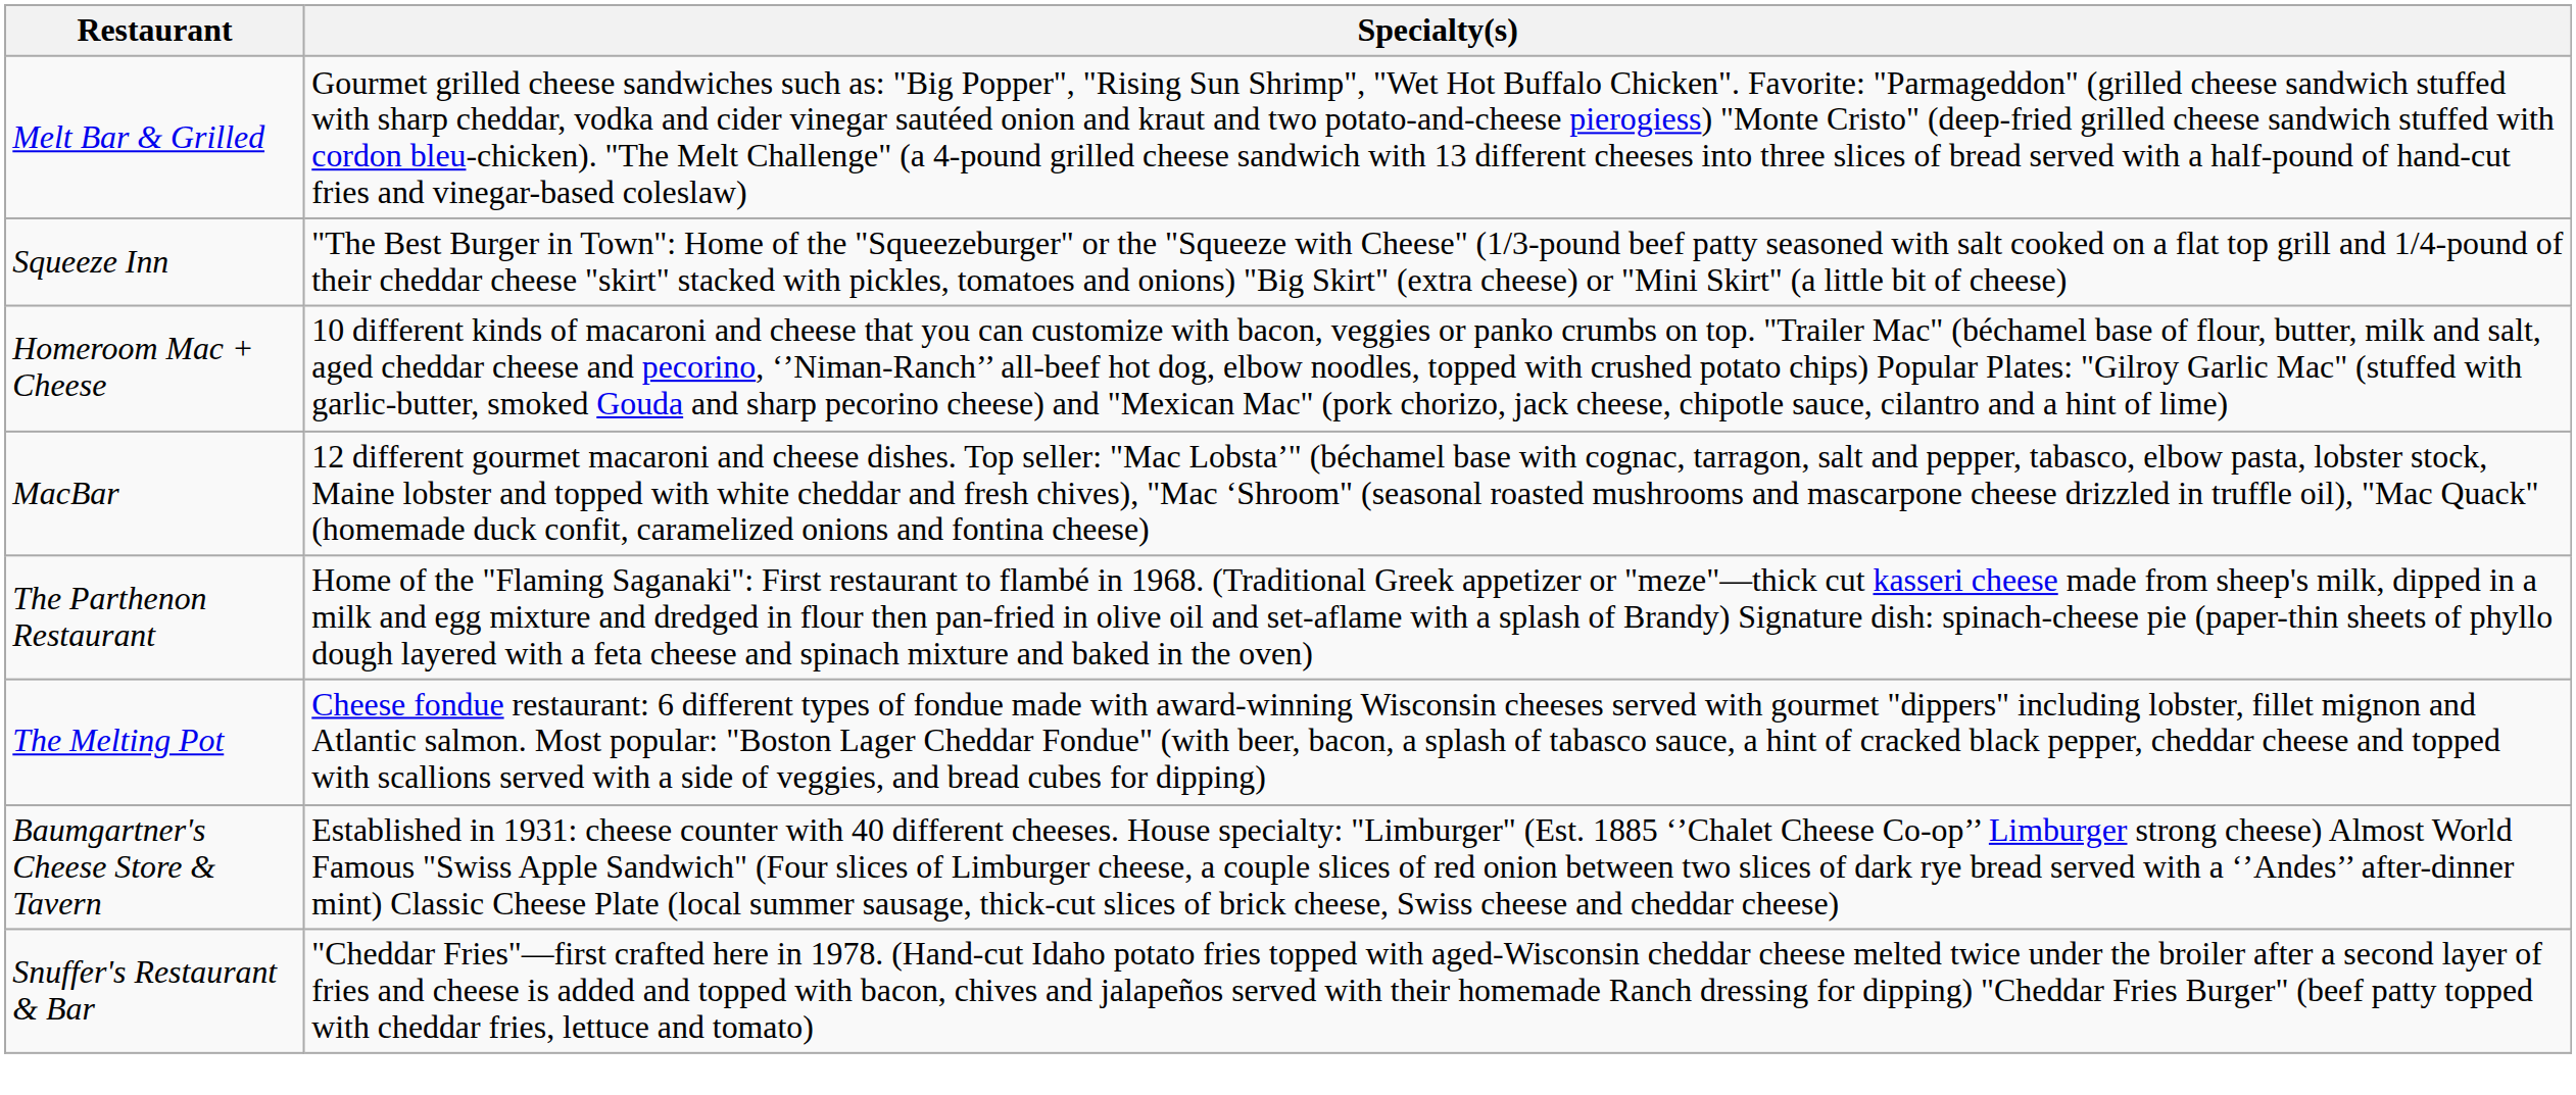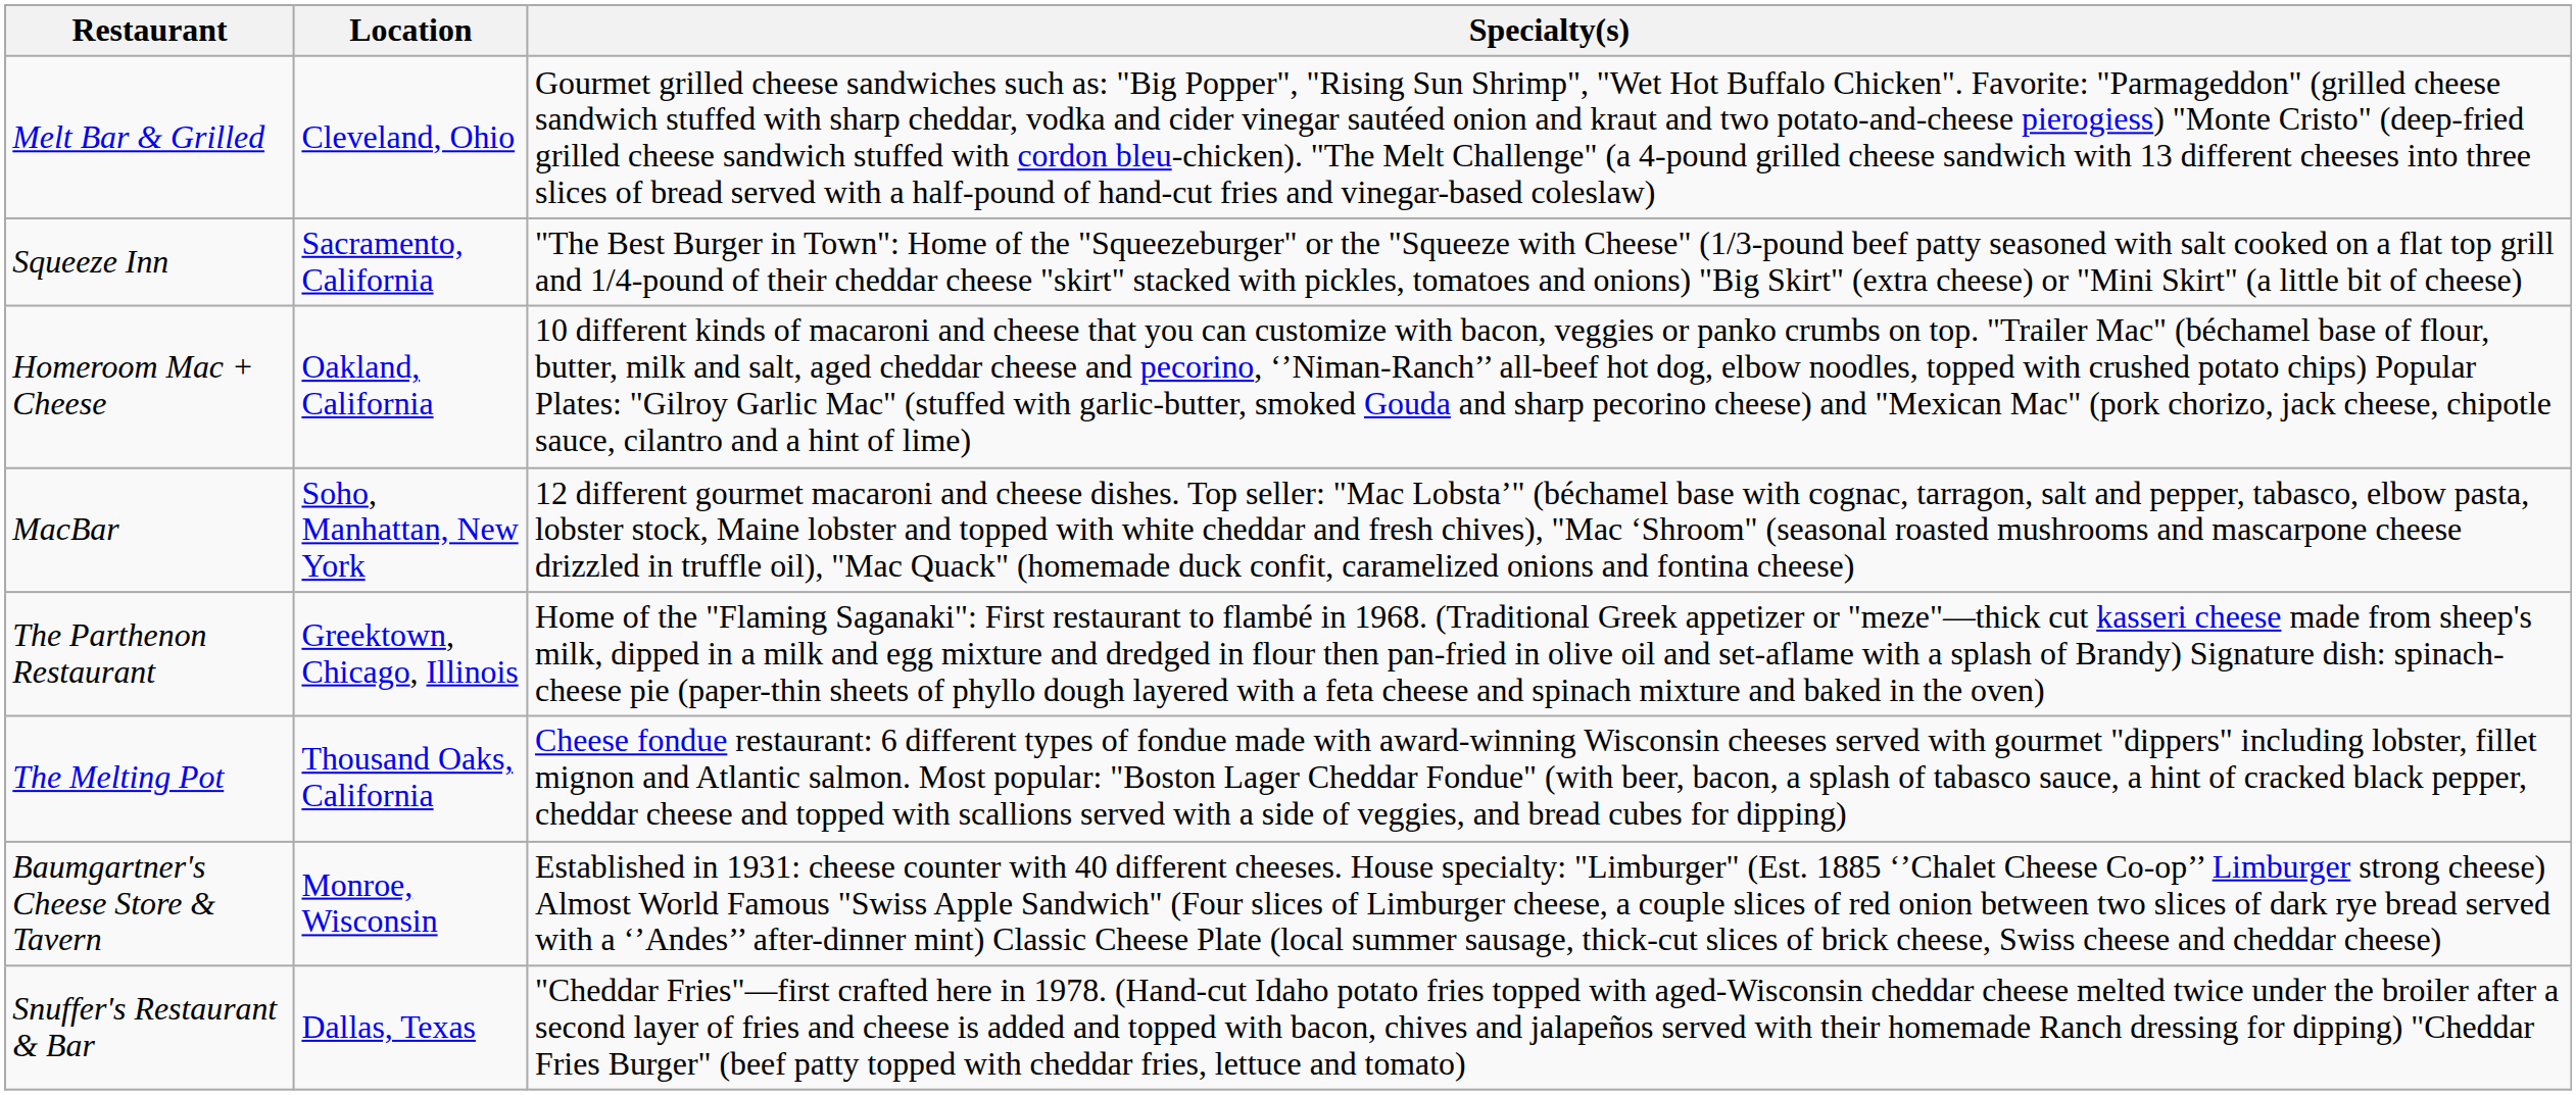 <table class="wikitable" style="width:100%;">
 <tr>
 <th>Restaurant</th>
+<th>Location</th>
 <th>Specialty(s)</th>
 </tr>
 <tr>
 <td><em><a href='#'>Melt Bar & Grilled</a></em></td>
+<td><a href='#'>Cleveland, Ohio</a></td>
 <td>Gourmet grilled cheese sandwiches such as: "Big Popper", "Rising Sun Shrimp", "Wet Hot Buffalo Chicken". Favorite: "Parmageddon" (grilled cheese sandwich stuffed with sharp cheddar, vodka and cider vinegar sautéed onion and kraut and two potato-and-cheese <a href='#'>pierogiess</a>) "Monte Cristo" (deep-fried grilled cheese sandwich stuffed with <a href='#'>cordon bleu</a>-chicken). "The Melt Challenge" (a 4-pound grilled cheese sandwich with 13 different cheeses into three slices of bread served with a half-pound of hand-cut fries and vinegar-based coleslaw)</td>
 </tr>
 <tr>
 <td><em>Squeeze Inn</em></td>
+<td><a href='#'>Sacramento, California</a></td>
 <td>"The Best Burger in Town": Home of the "Squeezeburger" or the "Squeeze with Cheese" (1/3-pound beef patty seasoned with salt cooked on a flat top grill and 1/4-pound of their cheddar cheese "skirt" stacked with pickles, tomatoes and onions) "Big Skirt" (extra cheese) or "Mini Skirt" (a little bit of cheese)</td>
 </tr>
 <tr>
 <td><em>Homeroom Mac + Cheese</em></td>
+<td><a href='#'>Oakland, California</a></td>
 <td>10 different kinds of macaroni and cheese that you can customize with bacon, veggies or panko crumbs on top. "Trailer Mac" (béchamel base of flour, butter, milk and salt, aged cheddar cheese and <a href='#'>pecorino</a>, ‘’Niman-Ranch’’ all-beef hot dog, elbow noodles, topped with crushed potato chips) Popular Plates: "Gilroy Garlic Mac" (stuffed with garlic-butter, smoked <a href='#'>Gouda</a> and sharp pecorino cheese) and "Mexican Mac" (pork chorizo, jack cheese, chipotle sauce, cilantro and a hint of lime)</td>
 </tr>
 <tr>
 <td><em>MacBar</em></td>
+<td><a href='#'>Soho</a>, <a href='#'>Manhattan, New York</a></td>
 <td>12 different gourmet macaroni and cheese dishes. Top seller: "Mac Lobsta’" (béchamel base with cognac, tarragon, salt and pepper, tabasco, elbow pasta, lobster stock, Maine lobster and topped with white cheddar and fresh chives), "Mac ‘Shroom" (seasonal roasted mushrooms and mascarpone cheese drizzled in truffle oil), "Mac Quack" (homemade duck confit, caramelized onions and fontina cheese)</td>
 </tr>
 <tr>
 <td><em>The Parthenon Restaurant</em></td>
+<td><a href='#'>Greektown</a>, <a href='#'>Chicago</a>, <a href='#'>Illinois</a></td>
 <td>Home of the "Flaming Saganaki": First restaurant to flambé in 1968. (Traditional Greek appetizer or "meze"—thick cut <a href='#'>kasseri cheese</a> made from sheep's milk, dipped in a milk and egg mixture and dredged in flour then pan-fried in olive oil and set-aflame with a splash of Brandy) Signature dish: spinach-cheese pie (paper-thin sheets of phyllo dough layered with a feta cheese and spinach mixture and baked in the oven)</td>
 </tr>
 <tr>
 <td><em><a href='#'>The Melting Pot</a></em></td>
+<td><a href='#'>Thousand Oaks, California</a></td>
 <td><a href='#'>Cheese fondue</a> restaurant: 6 different types of fondue made with award-winning Wisconsin cheeses served with gourmet "dippers" including lobster, fillet mignon and Atlantic salmon. Most popular: "Boston Lager Cheddar Fondue" (with beer, bacon, a splash of tabasco sauce, a hint of cracked black pepper, cheddar cheese and topped with scallions served with a side of veggies, and bread cubes for dipping)</td>
 </tr>
 <tr>
 <td><em>Baumgartner's Cheese Store & Tavern</em></td>
+<td><a href='#'>Monroe, Wisconsin</a></td>
 <td>Established in 1931: cheese counter with 40 different cheeses. House specialty: "Limburger" (Est. 1885 ‘’Chalet Cheese Co-op’’ <a href='#'>Limburger</a> strong cheese) Almost World Famous "Swiss Apple Sandwich" (Four slices of Limburger cheese, a couple slices of red onion between two slices of dark rye bread served with a ‘’Andes’’ after-dinner mint) Classic Cheese Plate (local summer sausage, thick-cut slices of brick cheese, Swiss cheese and cheddar cheese)</td>
 </tr>
 <tr>
 <td><em>Snuffer's Restaurant & Bar</em></td>
+<td><a href='#'>Dallas, Texas</a></td>
 <td>"Cheddar Fries"—first crafted here in 1978. (Hand-cut Idaho potato fries topped with aged-Wisconsin cheddar cheese melted twice under the broiler after a second layer of fries and cheese is added and topped with bacon, chives and jalapeños served with their homemade Ranch dressing for dipping) "Cheddar Fries Burger" (beef patty topped with cheddar fries, lettuce and tomato)</td>
 </tr>
 </table>
